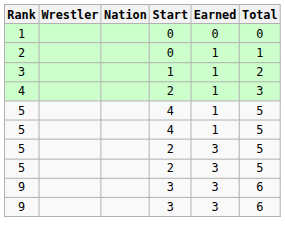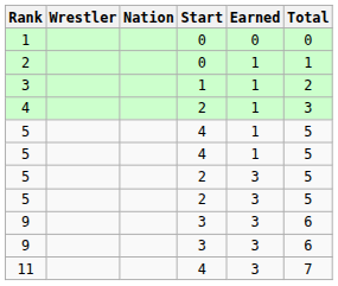 <table class="wikitable sortable" style="text-align:center;">
 <tr>
 <th>Rank</th>
 <th>Wrestler</th>
 <th>Nation</th>
 <th>Start</th>
 <th>Earned</th>
 <th>Total</th>
 </tr>
 <tr style="background:#cfc;">
 <td>1</td>
 <td align=left></td>
 <td align=left></td>
 <td>0</td>
 <td>0</td>
 <td>0</td>
 </tr>
 <tr style="background:#cfc;">
 <td>2</td>
 <td align=left></td>
 <td align=left></td>
 <td>0</td>
 <td>1</td>
 <td>1</td>
 </tr>
 <tr style="background:#cfc;">
 <td>3</td>
 <td align=left></td>
 <td align=left></td>
 <td>1</td>
 <td>1</td>
 <td>2</td>
 </tr>
 <tr style="background:#cfc;">
 <td>4</td>
 <td align=left></td>
 <td align=left></td>
 <td>2</td>
 <td>1</td>
 <td>3</td>
 </tr>
 <tr>
 <td>5</td>
 <td align=left></td>
 <td align=left></td>
 <td>4</td>
 <td>1</td>
 <td>5</td>
 </tr>
 <tr>
 <td>5</td>
 <td align=left></td>
 <td align=left></td>
 <td>4</td>
 <td>1</td>
 <td>5</td>
 </tr>
 <tr>
 <td>5</td>
 <td align=left></td>
 <td align=left></td>
 <td>2</td>
 <td>3</td>
 <td>5</td>
 </tr>
 <tr>
 <td>5</td>
 <td align=left></td>
 <td align=left></td>
 <td>2</td>
 <td>3</td>
 <td>5</td>
 </tr>
 <tr>
 <td>9</td>
 <td align=left></td>
 <td align=left></td>
 <td>3</td>
 <td>3</td>
 <td>6</td>
 </tr>
 <tr>
 <td>9</td>
 <td align=left></td>
 <td align=left></td>
 <td>3</td>
 <td>3</td>
 <td>6</td>
 </tr>
+<tr>
+<td>11</td>
+<td align=left></td>
+<td align=left></td>
+<td>4</td>
+<td>3</td>
+<td>7</td>
+</tr>
 </table>
